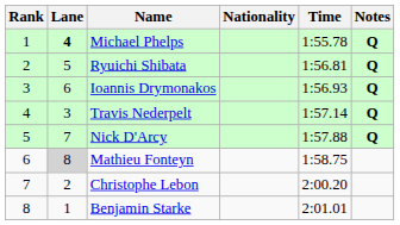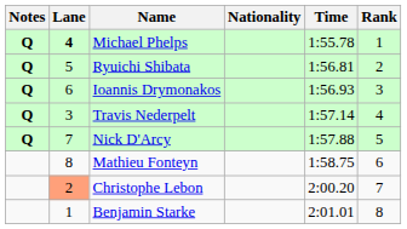 <table class="wikitable sortable" style="text-align:center">
 <tr>
-<th>Rank</th>
+<th>Notes</th>
 <th>Lane</th>
 <th>Name</th>
 <th>Nationality</th>
 <th>Time</th>
-<th>Notes</th>
+<th>Rank</th>
 </tr>
 <tr bgcolor=ccffcc>
-<td>1</td>
+<td><strong>Q</strong></td>
 <td><strong>4</strong></td>
 <td align=left><a href='#'>Michael Phelps</a></td>
 <td align=left></td>
 <td>1:55.78</td>
-<td><strong>Q</strong></td>
+<td>1</td>
 </tr>
 <tr bgcolor=ccffcc>
-<td>2</td>
+<td><strong>Q</strong></td>
 <td>5</td>
 <td align=left><a href='#'>Ryuichi Shibata</a></td>
 <td align=left></td>
 <td>1:56.81</td>
-<td><strong>Q</strong></td>
+<td>2</td>
 </tr>
 <tr bgcolor=ccffcc>
-<td>3</td>
+<td><strong>Q</strong></td>
 <td>6</td>
 <td align=left><a href='#'>Ioannis Drymonakos</a></td>
 <td align=left></td>
 <td>1:56.93</td>
-<td><strong>Q</strong></td>
+<td>3</td>
 </tr>
 <tr bgcolor=ccffcc>
-<td>4</td>
+<td><strong>Q</strong></td>
 <td>3</td>
 <td align=left><a href='#'>Travis Nederpelt</a></td>
 <td align=left></td>
 <td>1:57.14</td>
-<td><strong>Q</strong></td>
+<td>4</td>
 </tr>
 <tr bgcolor=ccffcc>
-<td>5</td>
+<td><strong>Q</strong></td>
 <td>7</td>
 <td align=left><a href='#'>Nick D'Arcy</a></td>
 <td align=left></td>
 <td>1:57.88</td>
-<td><strong>Q</strong></td>
+<td>5</td>
 </tr>
 <tr>
-<td>6</td>
-<td style="background: lightgrey;">8</td>
+<td></td>
+<td>8</td>
 <td align=left><a href='#'>Mathieu Fonteyn</a></td>
 <td align=left></td>
 <td>1:58.75</td>
-<td></td>
+<td>6</td>
 </tr>
 <tr>
-<td>7</td>
-<td>2</td>
+<td></td>
+<td style="background: lightsalmon;">2</td>
 <td align=left><a href='#'>Christophe Lebon</a></td>
 <td align=left></td>
 <td>2:00.20</td>
-<td></td>
+<td>7</td>
 </tr>
 <tr>
-<td>8</td>
+<td></td>
 <td>1</td>
 <td align=left><a href='#'>Benjamin Starke</a></td>
 <td align=left></td>
 <td>2:01.01</td>
-<td></td>
+<td>8</td>
 </tr>
 </table>
